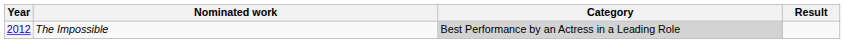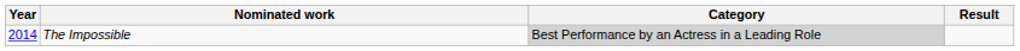 <table class=wikitable>
 <tr>
 <th scope="col" style="width:1em;">Year</th>
 <th scope="col" style="width:39em;">Nominated work</th>
 <th scope="col" style="width:33em;">Category</th>
 <th scope="col" style="width:5em;">Result</th>
 </tr>
 <tr>
-<td><a href='#'>2012</a></td>
+<td><a href='#'>2014</a></td>
 <td><em>The Impossible</em></td>
 <td style="background: lightgrey;">Best Performance by an Actress in a Leading Role</td>
 <td></td>
 </tr>
 </table>
